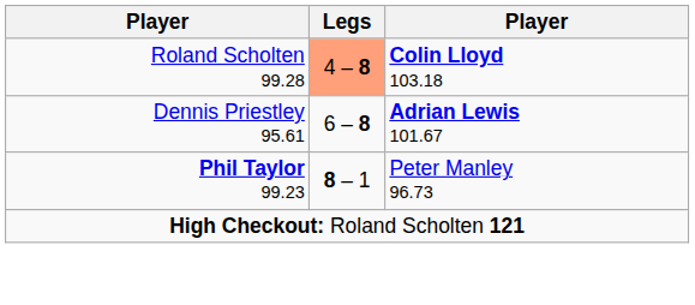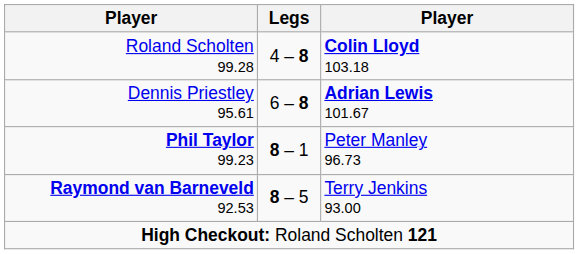 <table class=wikitable style="text-align|center">
 <tr>
 <th width=225>Player</th>
 <th width=50>Legs</th>
 <th width=225>Player</th>
 </tr>
 <tr align=left>
 <td align=right><a href='#'>Roland Scholten</a>  <br> <small><span>99.28</span></small></td>
-<td align=center style="background: lightsalmon;">4 – <strong>8</strong></td>
+<td align=center>4 – <strong>8</strong></td>
 <td> <strong><a href='#'>Colin Lloyd</a></strong> <br> <small><span>103.18</span></small></td>
 </tr>
 <tr align=left>
 <td align=right><a href='#'>Dennis Priestley</a>  <br> <small><span>95.61</span></small></td>
 <td align=center>6 – <strong>8</strong></td>
 <td> <strong><a href='#'>Adrian Lewis</a></strong> <br> <small><span>101.67</span></small></td>
 </tr>
 <tr align=left>
 <td align=right><strong><a href='#'>Phil Taylor</a></strong>  <br> <small><span>99.23</span></small></td>
 <td align=center><strong>8</strong> – 1</td>
 <td> <a href='#'>Peter Manley</a> <br> <small><span>96.73</span></small></td>
 </tr>
+<tr align=left>
+<td align=right><strong><a href='#'>Raymond van Barneveld</a></strong>  <br> <small><span>92.53</span></small></td>
+<td align=center><strong>8</strong> – 5</td>
+<td> <a href='#'>Terry Jenkins</a> <br> <small><span>93.00</span></small></td>
+</tr>
 <tr align=center>
 <td colspan="3"><strong>High Checkout:</strong> Roland Scholten <strong>121</strong></td>
 </tr>
 </table>
